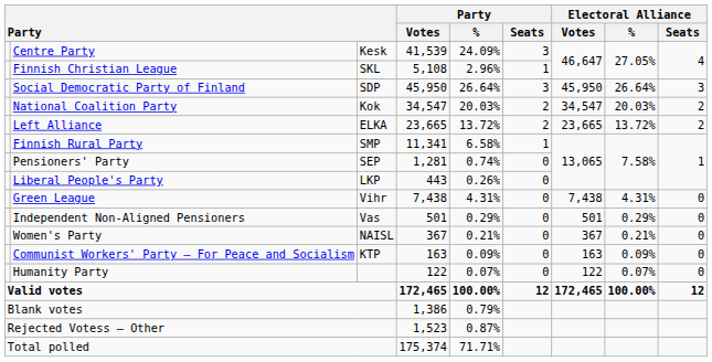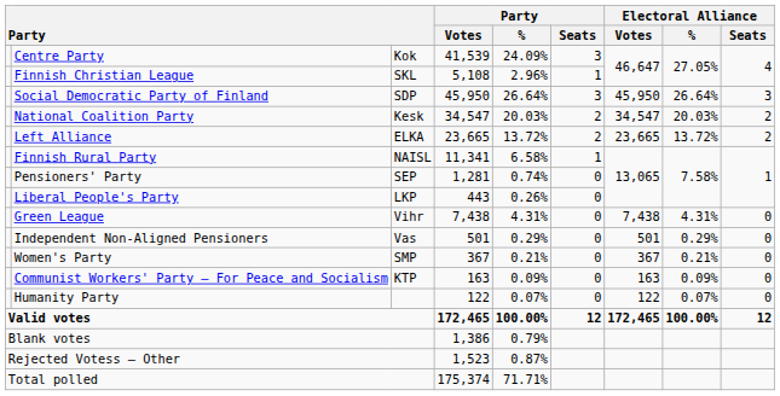 <table class="wikitable" border="1" style="text-align:right;">
 <tr>
 <th style="text-align:left;" valign=bottom rowspan=2 colspan=3>Party</th>
 <th colspan=3>Party</th>
 <th colspan=3>Electoral Alliance</th>
 </tr>
 <tr>
 <th align=center valign=bottom width="50">Votes</th>
 <th align=center valign=bottom width="50">%</th>
 <th align=center valign=bottom width="50">Seats</th>
 <th align=center valign=bottom width="50">Votes</th>
 <th align=center valign=bottom width="50">%</th>
 <th align=center valign=bottom width="50">Seats</th>
 </tr>
 <tr>
 <td></td>
 <td align=left><a href='#'>Centre Party</a></td>
-<td align=left>Kesk</td>
+<td align=left>Kok</td>
 <td>41,539</td>
 <td>24.09%</td>
 <td>3</td>
 <td rowspan=2>46,647</td>
 <td rowspan=2>27.05%</td>
 <td rowspan=2>4</td>
 </tr>
 <tr>
 <td></td>
 <td align=left><a href='#'>Finnish Christian League</a></td>
 <td align=left>SKL</td>
 <td>5,108</td>
 <td>2.96%</td>
 <td>1</td>
 </tr>
 <tr>
 <td></td>
 <td align=left style="white-space: nowrap;"><a href='#'>Social Democratic Party of Finland</a></td>
 <td align=left>SDP</td>
 <td>45,950</td>
 <td>26.64%</td>
 <td>3</td>
 <td>45,950</td>
 <td>26.64%</td>
 <td>3</td>
 </tr>
 <tr>
 <td></td>
 <td align=left><a href='#'>National Coalition Party</a></td>
-<td align=left>Kok</td>
+<td align=left>Kesk</td>
 <td>34,547</td>
 <td>20.03%</td>
 <td>2</td>
 <td>34,547</td>
 <td>20.03%</td>
 <td>2</td>
 </tr>
 <tr>
 <td></td>
 <td align=left><a href='#'>Left Alliance</a></td>
 <td align=left>ELKA</td>
 <td>23,665</td>
 <td>13.72%</td>
 <td>2</td>
 <td>23,665</td>
 <td>13.72%</td>
 <td>2</td>
 </tr>
 <tr>
 <td></td>
 <td align=left><a href='#'>Finnish Rural Party</a></td>
-<td align=left>SMP</td>
+<td align=left>NAISL</td>
 <td>11,341</td>
 <td>6.58%</td>
 <td>1</td>
 <td rowspan=3>13,065</td>
 <td rowspan=3>7.58%</td>
 <td rowspan=3>1</td>
 </tr>
 <tr>
 <td></td>
 <td align=left>Pensioners' Party</td>
 <td align=left>SEP</td>
 <td>1,281</td>
 <td>0.74%</td>
 <td>0</td>
 </tr>
 <tr>
 <td></td>
 <td align=left><a href='#'>Liberal People's Party</a></td>
 <td align=left>LKP</td>
 <td>443</td>
 <td>0.26%</td>
 <td>0</td>
 </tr>
 <tr>
 <td></td>
 <td align=left><a href='#'>Green League</a></td>
 <td align=left>Vihr</td>
 <td>7,438</td>
 <td>4.31%</td>
 <td>0</td>
 <td>7,438</td>
 <td>4.31%</td>
 <td>0</td>
 </tr>
 <tr>
 <td></td>
 <td align=left>Independent Non-Aligned Pensioners</td>
 <td align=left>Vas</td>
 <td>501</td>
 <td>0.29%</td>
 <td>0</td>
 <td>501</td>
 <td>0.29%</td>
 <td>0</td>
 </tr>
 <tr>
 <td></td>
 <td align=left>Women's Party</td>
-<td align=left>NAISL</td>
+<td align=left>SMP</td>
 <td>367</td>
 <td>0.21%</td>
 <td>0</td>
 <td>367</td>
 <td>0.21%</td>
 <td>0</td>
 </tr>
 <tr>
 <td></td>
 <td align=left><a href='#'>Communist Workers' Party – For Peace and Socialism</a></td>
 <td align=left>KTP</td>
 <td>163</td>
 <td>0.09%</td>
 <td>0</td>
 <td>163</td>
 <td>0.09%</td>
 <td>0</td>
 </tr>
 <tr>
 <td></td>
 <td align=left>Humanity Party</td>
 <td align=left></td>
 <td>122</td>
 <td>0.07%</td>
 <td>0</td>
 <td>122</td>
 <td>0.07%</td>
 <td>0</td>
 </tr>
 <tr style="font-weight:bold">
 <td align=left colspan=3>Valid votes</td>
 <td>172,465</td>
 <td>100.00%</td>
 <td>12</td>
 <td>172,465</td>
 <td>100.00%</td>
 <td>12</td>
 </tr>
 <tr>
 <td align=left colspan=3>Blank votes</td>
 <td>1,386</td>
 <td>0.79%</td>
 <td></td>
 <td></td>
 <td></td>
 <td></td>
 </tr>
 <tr>
 <td align=left colspan=3>Rejected Votess – Other</td>
 <td>1,523</td>
 <td>0.87%</td>
 <td></td>
 <td></td>
 <td></td>
 <td></td>
 </tr>
 <tr>
 <td align=left colspan=3>Total polled</td>
 <td>175,374</td>
 <td>71.71%</td>
 <td></td>
 <td></td>
 <td></td>
 <td></td>
 </tr>
 </table>
